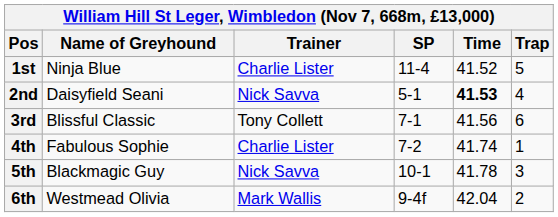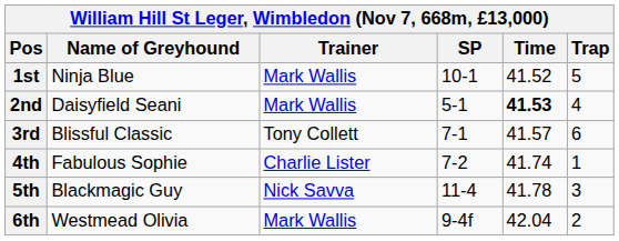 <table class="wikitable">
 <tr>
 <th colspan="6"><a href='#'>William Hill St Leger</a>, <a href='#'>Wimbledon</a> (Nov 7, 668m, £13,000)</th>
 </tr>
 <tr>
 <th width=30>Pos</th>
 <th width=180>Name of Greyhound</th>
 <th width=150>Trainer</th>
 <th width=50>SP</th>
 <th width=50>Time</th>
 <th width=30>Trap</th>
 </tr>
 <tr>
 <th>1st</th>
 <td>Ninja Blue</td>
-<td><a href='#'>Charlie Lister</a></td>
-<td>11-4</td>
+<td><a href='#'>Mark Wallis</a></td>
+<td>10-1</td>
 <td>41.52</td>
 <td>5</td>
 </tr>
 <tr>
 <th>2nd</th>
 <td>Daisyfield Seani</td>
-<td><a href='#'>Nick Savva</a></td>
+<td><a href='#'>Mark Wallis</a></td>
 <td>5-1</td>
 <td><strong>41.53</strong></td>
 <td>4</td>
 </tr>
 <tr>
 <th>3rd</th>
 <td>Blissful Classic</td>
 <td>Tony Collett</td>
 <td>7-1</td>
-<td>41.56</td>
+<td>41.57</td>
 <td>6</td>
 </tr>
 <tr>
 <th>4th</th>
 <td>Fabulous Sophie</td>
 <td><a href='#'>Charlie Lister</a></td>
 <td>7-2</td>
 <td>41.74</td>
 <td>1</td>
 </tr>
 <tr>
 <th>5th</th>
 <td>Blackmagic Guy</td>
 <td><a href='#'>Nick Savva</a></td>
-<td>10-1</td>
+<td>11-4</td>
 <td>41.78</td>
 <td>3</td>
 </tr>
 <tr>
 <th>6th</th>
 <td>Westmead Olivia</td>
 <td><a href='#'>Mark Wallis</a></td>
 <td>9-4f</td>
 <td>42.04</td>
 <td>2</td>
 </tr>
 </table>
